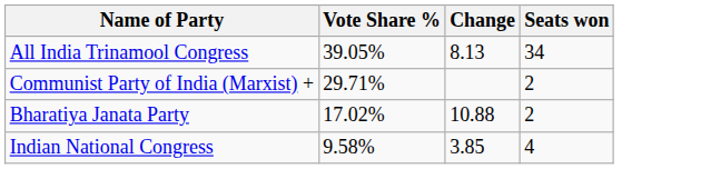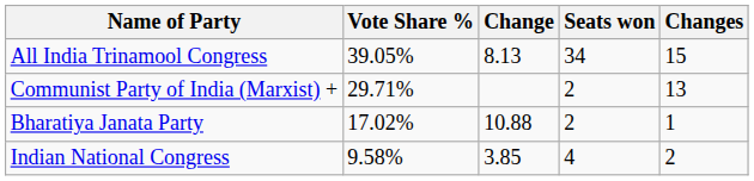 <table class="wikitable sortable">
 <tr>
 <th>Name of Party</th>
 <th>Vote Share %</th>
 <th>Change</th>
 <th>Seats won</th>
+<th>Changes</th>
 </tr>
 <tr>
 <td><a href='#'>All India Trinamool Congress</a></td>
 <td>39.05%</td>
 <td> 8.13</td>
 <td>34</td>
+<td> 15</td>
 </tr>
 <tr>
 <td><a href='#'>Communist Party of India (Marxist)</a> +</td>
 <td>29.71%</td>
 <td></td>
 <td>2</td>
+<td> 13</td>
 </tr>
 <tr>
 <td><a href='#'>Bharatiya Janata Party</a></td>
 <td>17.02%</td>
 <td> 10.88</td>
 <td>2</td>
+<td> 1</td>
 </tr>
 <tr>
 <td><a href='#'>Indian National Congress</a></td>
 <td>9.58%</td>
 <td> 3.85</td>
 <td>4</td>
+<td> 2</td>
 </tr>
 </table>
